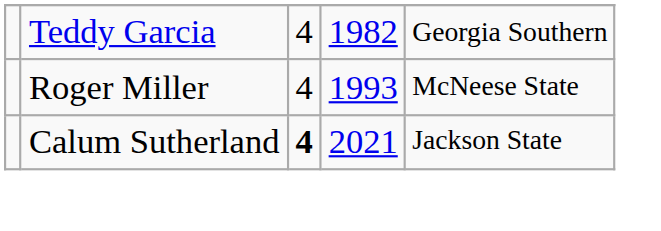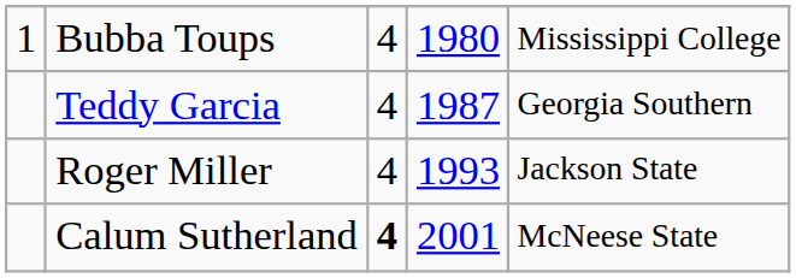 <table class="wikitable">
 <tr>
+</tr>
+<tr>
+<td>1</td>
+<td>Bubba Toups</td>
+<td>4</td>
+<td><a href='#'>1980</a></td>
+<td style="font-size:80%;">Mississippi College</td>
 </tr>
 <tr>
 <td></td>
 <td><a href='#'>Teddy Garcia</a></td>
 <td>4</td>
-<td><a href='#'>1982</a></td>
+<td><a href='#'>1987</a></td>
 <td style="font-size:80%;">Georgia Southern</td>
 </tr>
 <tr>
 <td></td>
 <td>Roger Miller</td>
 <td>4</td>
 <td><a href='#'>1993</a></td>
-<td style="font-size:80%;">McNeese State</td>
+<td style="font-size:80%;">Jackson State</td>
 </tr>
 <tr>
 <td></td>
 <td>Calum Sutherland</td>
 <td><strong>4</strong></td>
-<td><a href='#'>2021</a></td>
-<td style="font-size:80%;">Jackson State</td>
+<td><a href='#'>2001</a></td>
+<td style="font-size:80%;">McNeese State</td>
 </tr>
 </table>
